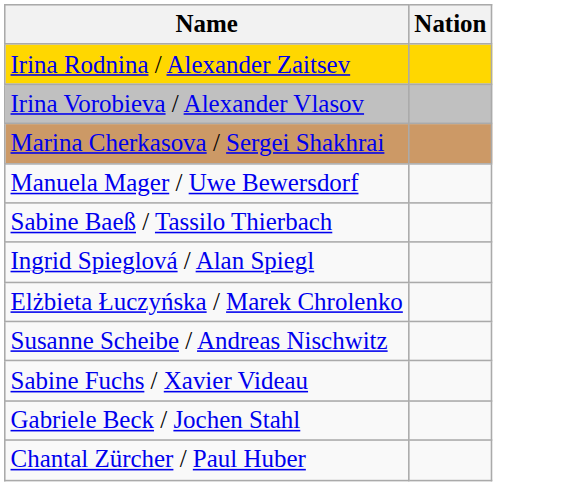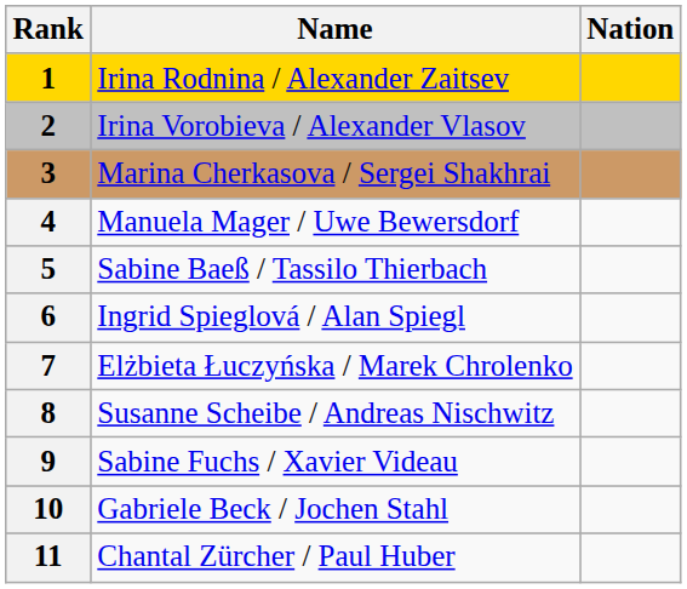 <table class="wikitable">
 <tr>
+<th>Rank</th>
 <th>Name</th>
 <th>Nation</th>
 </tr>
 <tr bgcolor="gold">
+<td align="center"><strong>1</strong></td>
 <td><a href='#'>Irina Rodnina</a> / <a href='#'>Alexander Zaitsev</a></td>
 <td></td>
 </tr>
 <tr bgcolor="silver">
+<td align="center"><strong>2</strong></td>
 <td><a href='#'>Irina Vorobieva</a> / <a href='#'>Alexander Vlasov</a></td>
 <td></td>
 </tr>
 <tr bgcolor="cc9966">
+<td align="center"><strong>3</strong></td>
 <td><a href='#'>Marina Cherkasova</a> / <a href='#'>Sergei Shakhrai</a></td>
 <td></td>
 </tr>
 <tr>
+<th>4</th>
 <td><a href='#'>Manuela Mager</a> / <a href='#'>Uwe Bewersdorf</a></td>
 <td></td>
 </tr>
 <tr>
+<th>5</th>
 <td><a href='#'>Sabine Baeß</a> / <a href='#'>Tassilo Thierbach</a></td>
 <td></td>
 </tr>
 <tr>
+<th>6</th>
 <td><a href='#'>Ingrid Spieglová</a> / <a href='#'>Alan Spiegl</a></td>
 <td></td>
 </tr>
 <tr>
+<th>7</th>
 <td><a href='#'>Elżbieta Łuczyńska</a> / <a href='#'>Marek Chrolenko</a></td>
 <td></td>
 </tr>
 <tr>
+<th>8</th>
 <td><a href='#'>Susanne Scheibe</a> / <a href='#'>Andreas Nischwitz</a></td>
 <td></td>
 </tr>
 <tr>
+<th>9</th>
 <td><a href='#'>Sabine Fuchs</a> / <a href='#'>Xavier Videau</a></td>
 <td></td>
 </tr>
 <tr>
+<th>10</th>
 <td><a href='#'>Gabriele Beck</a> / <a href='#'>Jochen Stahl</a></td>
 <td></td>
 </tr>
 <tr>
+<th>11</th>
 <td><a href='#'>Chantal Zürcher</a> / <a href='#'>Paul Huber</a></td>
 <td></td>
 </tr>
 </table>
